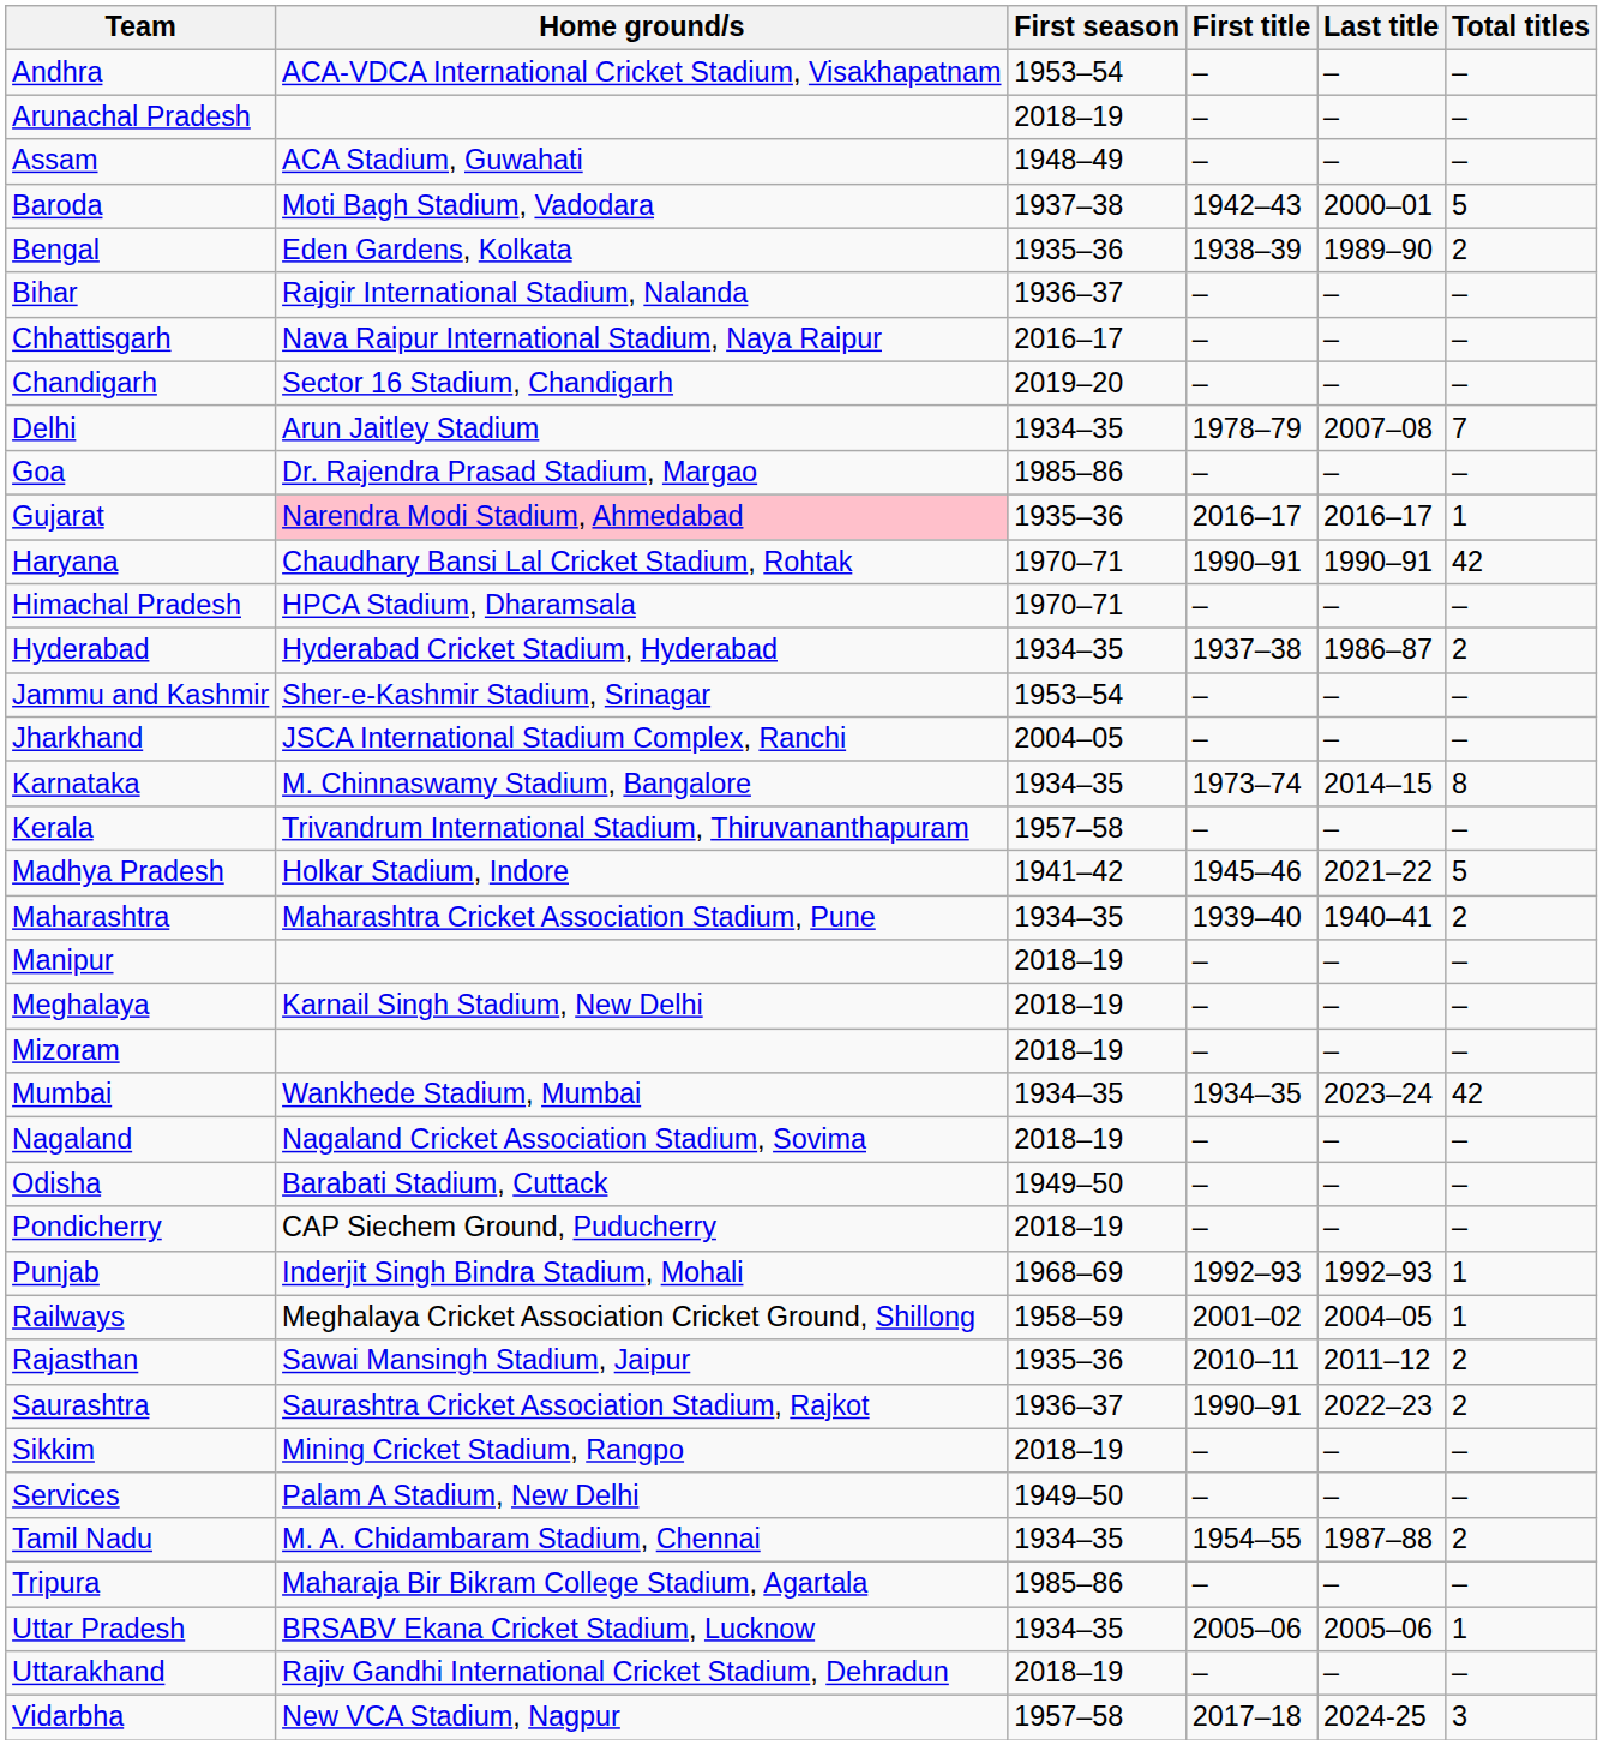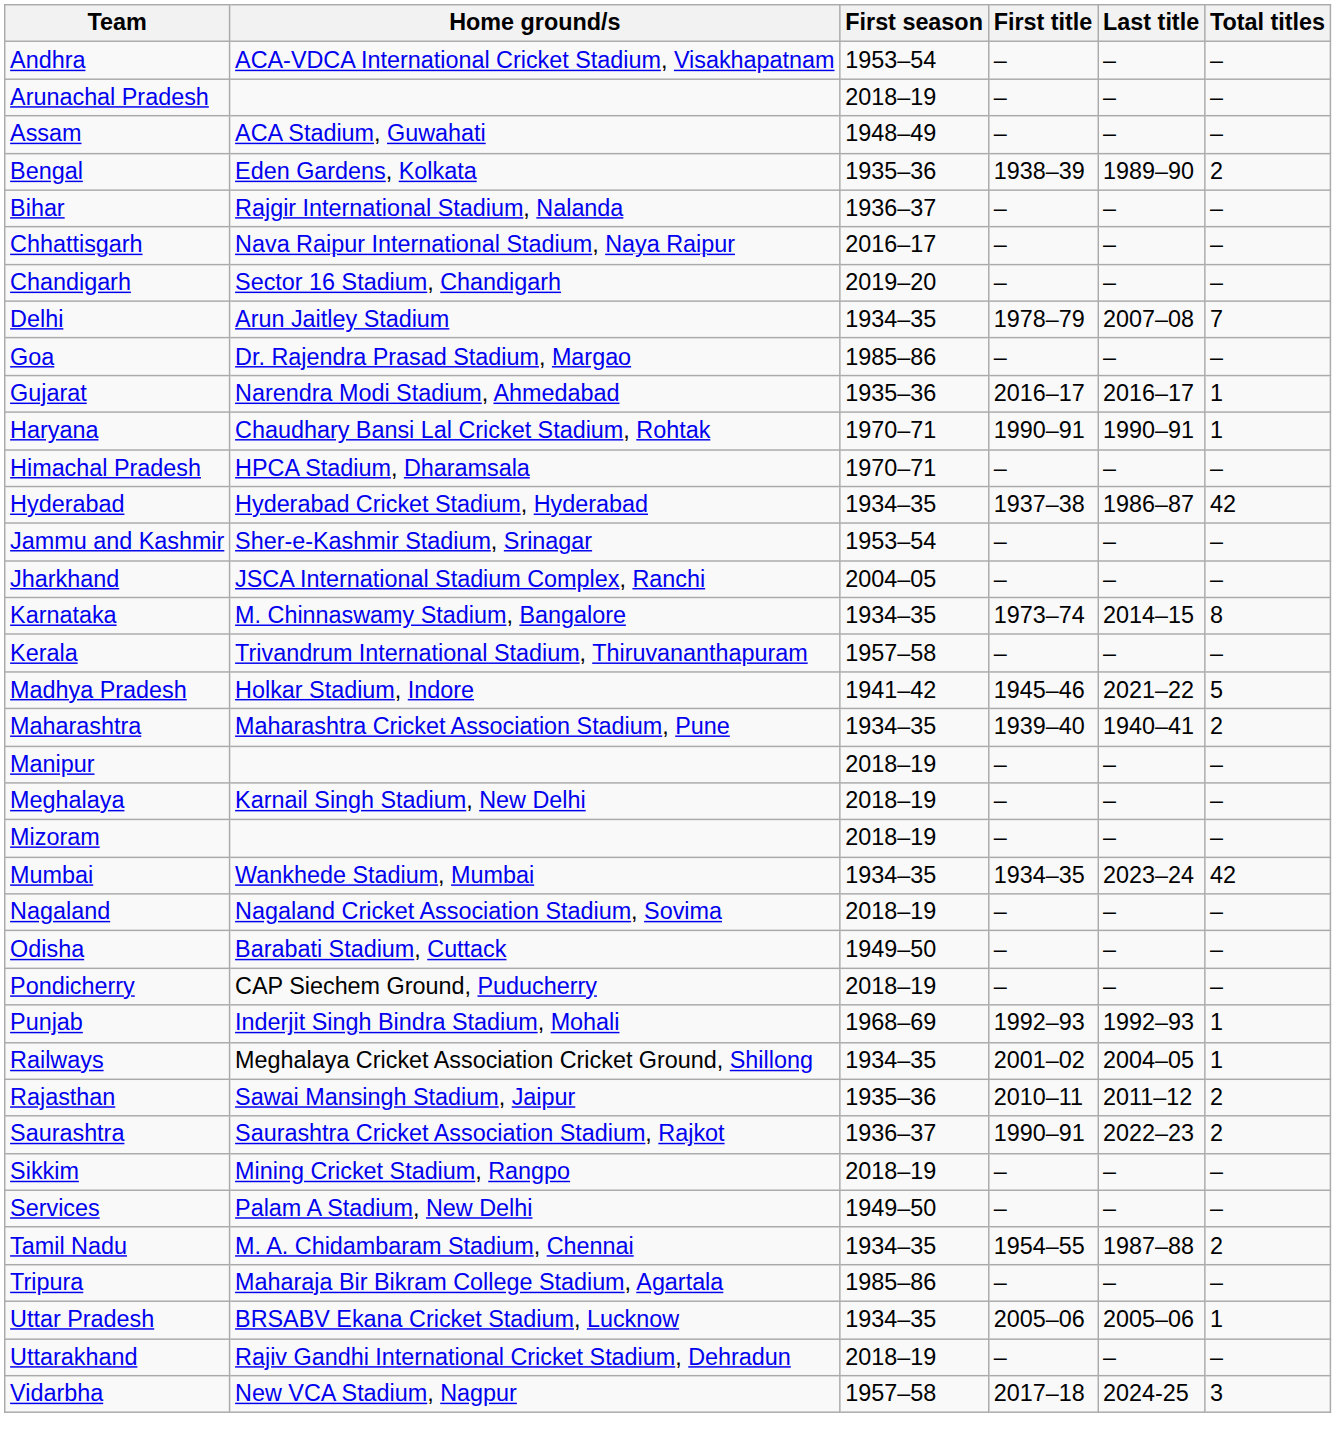 <table class="wikitable sortable">
 <tr>
 <th>Team</th>
 <th>Home ground/s</th>
 <th>First season</th>
 <th>First title</th>
 <th>Last title</th>
 <th>Total titles</th>
 </tr>
 <tr>
 <td><a href='#'>Andhra</a></td>
 <td><a href='#'>ACA-VDCA International Cricket Stadium</a>, <a href='#'>Visakhapatnam</a></td>
 <td>1953–54</td>
 <td>–</td>
 <td>–</td>
 <td>–</td>
 </tr>
 <tr>
 <td><a href='#'>Arunachal Pradesh</a></td>
 <td></td>
 <td>2018–19</td>
 <td>–</td>
 <td>–</td>
 <td>–</td>
 </tr>
 <tr>
 <td><a href='#'>Assam</a></td>
 <td><a href='#'>ACA Stadium</a>, <a href='#'>Guwahati</a></td>
 <td>1948–49</td>
 <td>–</td>
 <td>–</td>
 <td>–</td>
-</tr>
-<tr>
-<td><a href='#'>Baroda</a></td>
-<td><a href='#'>Moti Bagh Stadium</a>, <a href='#'>Vadodara</a></td>
-<td>1937–38</td>
-<td>1942–43</td>
-<td>2000–01</td>
-<td>5</td>
 </tr>
 <tr>
 <td><a href='#'>Bengal</a></td>
 <td><a href='#'>Eden Gardens</a>, <a href='#'>Kolkata</a></td>
 <td>1935–36</td>
 <td>1938–39</td>
 <td>1989–90</td>
 <td>2</td>
 </tr>
 <tr>
 <td><a href='#'>Bihar</a></td>
 <td><a href='#'>Rajgir International Stadium</a>, <a href='#'>Nalanda</a></td>
 <td>1936–37</td>
 <td>–</td>
 <td>–</td>
 <td>–</td>
 </tr>
 <tr>
 <td><a href='#'>Chhattisgarh</a></td>
 <td><a href='#'>Nava Raipur International Stadium</a>, <a href='#'>Naya Raipur</a></td>
 <td>2016–17</td>
 <td>–</td>
 <td>–</td>
 <td>–</td>
 </tr>
 <tr>
 <td><a href='#'>Chandigarh</a></td>
 <td><a href='#'>Sector 16 Stadium</a>, <a href='#'>Chandigarh</a></td>
 <td>2019–20</td>
 <td>–</td>
 <td>–</td>
 <td>–</td>
 </tr>
 <tr>
 <td><a href='#'>Delhi</a></td>
 <td><a href='#'>Arun Jaitley Stadium</a></td>
 <td>1934–35</td>
 <td>1978–79</td>
 <td>2007–08</td>
 <td>7</td>
 </tr>
 <tr>
 <td><a href='#'>Goa</a></td>
 <td><a href='#'>Dr. Rajendra Prasad Stadium</a>, <a href='#'>Margao</a></td>
 <td>1985–86</td>
 <td>–</td>
 <td>–</td>
 <td>–</td>
 </tr>
 <tr>
 <td><a href='#'>Gujarat</a></td>
-<td style="background: pink;"><a href='#'>Narendra Modi Stadium</a>, <a href='#'>Ahmedabad</a></td>
+<td><a href='#'>Narendra Modi Stadium</a>, <a href='#'>Ahmedabad</a></td>
 <td>1935–36</td>
 <td>2016–17</td>
 <td>2016–17</td>
 <td>1</td>
 </tr>
 <tr>
 <td><a href='#'>Haryana</a></td>
 <td><a href='#'>Chaudhary Bansi Lal Cricket Stadium</a>, <a href='#'>Rohtak</a></td>
 <td>1970–71</td>
 <td>1990–91</td>
 <td>1990–91</td>
-<td>42</td>
+<td>1</td>
 </tr>
 <tr>
 <td><a href='#'>Himachal Pradesh</a></td>
 <td><a href='#'>HPCA Stadium</a>, <a href='#'>Dharamsala</a></td>
 <td>1970–71</td>
 <td>–</td>
 <td>–</td>
 <td>–</td>
 </tr>
 <tr>
 <td><a href='#'>Hyderabad</a></td>
 <td><a href='#'>Hyderabad Cricket Stadium</a>, <a href='#'>Hyderabad</a></td>
 <td>1934–35</td>
 <td>1937–38</td>
 <td>1986–87</td>
-<td>2</td>
+<td>42</td>
 </tr>
 <tr>
 <td><a href='#'>Jammu and Kashmir</a></td>
 <td><a href='#'>Sher-e-Kashmir Stadium</a>, <a href='#'>Srinagar</a></td>
 <td>1953–54</td>
 <td>–</td>
 <td>–</td>
 <td>–</td>
 </tr>
 <tr>
 <td><a href='#'>Jharkhand</a></td>
 <td><a href='#'>JSCA International Stadium Complex</a>, <a href='#'>Ranchi</a></td>
 <td>2004–05</td>
 <td>–</td>
 <td>–</td>
 <td>–</td>
 </tr>
 <tr>
 <td><a href='#'>Karnataka</a></td>
 <td><a href='#'>M. Chinnaswamy Stadium</a>, <a href='#'>Bangalore</a></td>
 <td>1934–35</td>
 <td>1973–74</td>
 <td>2014–15</td>
 <td>8</td>
 </tr>
 <tr>
 <td><a href='#'>Kerala</a></td>
 <td><a href='#'>Trivandrum International Stadium</a>, <a href='#'>Thiruvananthapuram</a></td>
 <td>1957–58</td>
 <td>–</td>
 <td>–</td>
 <td>–</td>
 </tr>
 <tr>
 <td><a href='#'>Madhya Pradesh</a></td>
 <td><a href='#'>Holkar Stadium</a>, <a href='#'>Indore</a></td>
 <td>1941–42</td>
 <td>1945–46</td>
 <td>2021–22</td>
 <td>5</td>
 </tr>
 <tr>
 <td><a href='#'>Maharashtra</a></td>
 <td><a href='#'>Maharashtra Cricket Association Stadium</a>, <a href='#'>Pune</a></td>
 <td>1934–35</td>
 <td>1939–40</td>
 <td>1940–41</td>
 <td>2</td>
 </tr>
 <tr>
 <td><a href='#'>Manipur</a></td>
 <td></td>
 <td>2018–19</td>
 <td>–</td>
 <td>–</td>
 <td>–</td>
 </tr>
 <tr>
 <td><a href='#'>Meghalaya</a></td>
 <td><a href='#'>Karnail Singh Stadium</a>, <a href='#'>New Delhi</a></td>
 <td>2018–19</td>
 <td>–</td>
 <td>–</td>
 <td>–</td>
 </tr>
 <tr>
 <td><a href='#'>Mizoram</a></td>
 <td></td>
 <td>2018–19</td>
 <td>–</td>
 <td>–</td>
 <td>–</td>
 </tr>
 <tr>
 <td><a href='#'>Mumbai</a></td>
 <td><a href='#'>Wankhede Stadium</a>, <a href='#'>Mumbai</a></td>
 <td>1934–35</td>
 <td>1934–35</td>
 <td>2023–24</td>
 <td>42</td>
 </tr>
 <tr>
 <td><a href='#'>Nagaland</a></td>
 <td><a href='#'>Nagaland Cricket Association Stadium</a>, <a href='#'>Sovima</a></td>
 <td>2018–19</td>
 <td>–</td>
 <td>–</td>
 <td>–</td>
 </tr>
 <tr>
 <td><a href='#'>Odisha</a></td>
 <td><a href='#'>Barabati Stadium</a>, <a href='#'>Cuttack</a></td>
 <td>1949–50</td>
 <td>–</td>
 <td>–</td>
 <td>–</td>
 </tr>
 <tr>
 <td><a href='#'>Pondicherry</a></td>
 <td>CAP Siechem Ground, <a href='#'>Puducherry</a></td>
 <td>2018–19</td>
 <td>–</td>
 <td>–</td>
 <td>–</td>
 </tr>
 <tr>
 <td><a href='#'>Punjab</a></td>
 <td><a href='#'>Inderjit Singh Bindra Stadium</a>, <a href='#'>Mohali</a></td>
 <td>1968–69</td>
 <td>1992–93</td>
 <td>1992–93</td>
 <td>1</td>
 </tr>
 <tr>
 <td><a href='#'>Railways</a></td>
 <td>Meghalaya Cricket Association Cricket Ground, <a href='#'>Shillong</a></td>
-<td>1958–59</td>
+<td>1934–35</td>
 <td>2001–02</td>
 <td>2004–05</td>
 <td>1</td>
 </tr>
 <tr>
 <td><a href='#'>Rajasthan</a></td>
 <td><a href='#'>Sawai Mansingh Stadium</a>, <a href='#'>Jaipur</a></td>
 <td>1935–36</td>
 <td>2010–11</td>
 <td>2011–12</td>
 <td>2</td>
 </tr>
 <tr>
 <td><a href='#'>Saurashtra</a></td>
 <td><a href='#'>Saurashtra Cricket Association Stadium</a>, <a href='#'>Rajkot</a></td>
 <td>1936–37</td>
 <td>1990–91</td>
 <td>2022–23</td>
 <td>2</td>
 </tr>
 <tr>
 <td><a href='#'>Sikkim</a></td>
 <td><a href='#'>Mining Cricket Stadium</a>, <a href='#'>Rangpo</a></td>
 <td>2018–19</td>
 <td>–</td>
 <td>–</td>
 <td>–</td>
 </tr>
 <tr>
 <td><a href='#'>Services</a></td>
 <td><a href='#'>Palam A Stadium</a>, <a href='#'>New Delhi</a></td>
 <td>1949–50</td>
 <td>–</td>
 <td>–</td>
 <td>–</td>
 </tr>
 <tr>
 <td><a href='#'>Tamil Nadu</a></td>
 <td><a href='#'>M. A. Chidambaram Stadium</a>, <a href='#'>Chennai</a></td>
 <td>1934–35</td>
 <td>1954–55</td>
 <td>1987–88</td>
 <td>2</td>
 </tr>
 <tr>
 <td><a href='#'>Tripura</a></td>
 <td><a href='#'>Maharaja Bir Bikram College Stadium</a>, <a href='#'>Agartala</a></td>
 <td>1985–86</td>
 <td>–</td>
 <td>–</td>
 <td>–</td>
 </tr>
 <tr>
 <td><a href='#'>Uttar Pradesh</a></td>
 <td><a href='#'>BRSABV Ekana Cricket Stadium</a>, <a href='#'>Lucknow</a></td>
 <td>1934–35</td>
 <td>2005–06</td>
 <td>2005–06</td>
 <td>1</td>
 </tr>
 <tr>
 <td><a href='#'>Uttarakhand</a></td>
 <td><a href='#'>Rajiv Gandhi International Cricket Stadium</a>, <a href='#'>Dehradun</a></td>
 <td>2018–19</td>
 <td>–</td>
 <td>–</td>
 <td>–</td>
 </tr>
 <tr>
 <td><a href='#'>Vidarbha</a></td>
 <td><a href='#'>New VCA Stadium</a>, <a href='#'>Nagpur</a></td>
 <td>1957–58</td>
 <td>2017–18</td>
 <td>2024-25</td>
 <td>3</td>
 </tr>
 </table>
